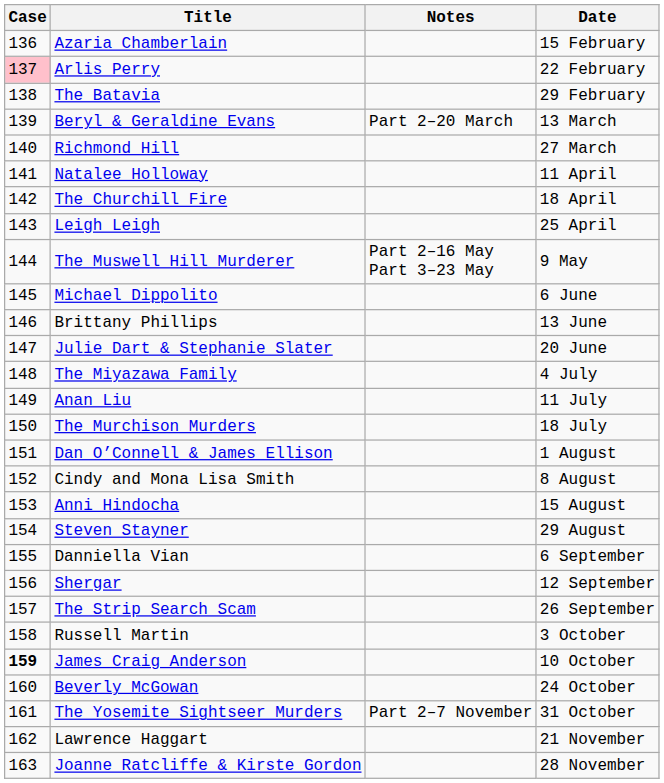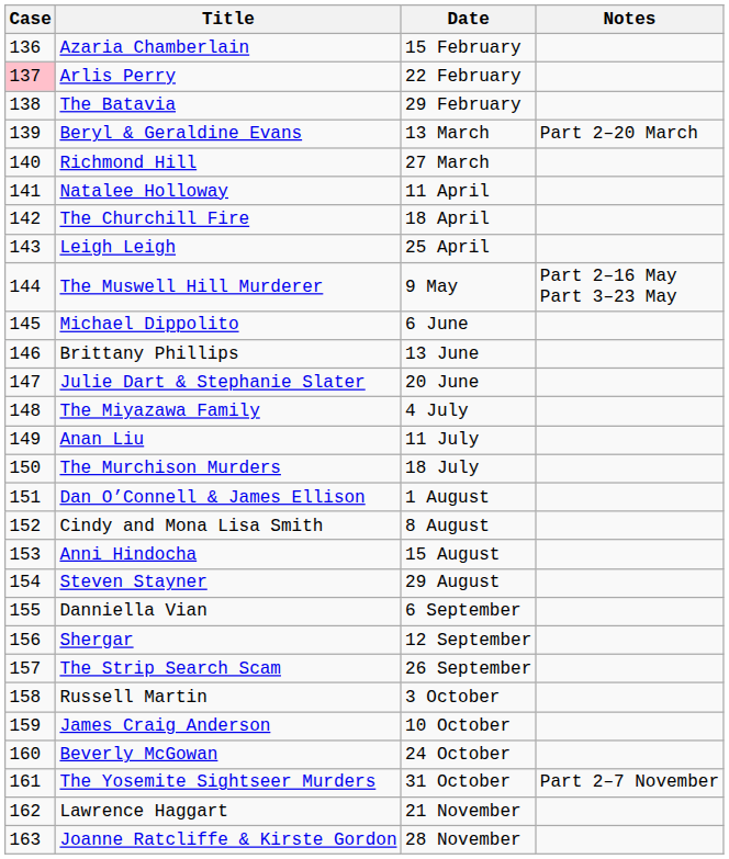 <table class="wikitable sortable">
 <tr>
 <th>Case</th>
 <th>Title</th>
+<th>Date</th>
 <th>Notes</th>
-<th>Date</th>
 </tr>
 <tr>
 <td>136</td>
 <td><a href='#'>Azaria Chamberlain</a></td>
+<td>15 February</td>
 <td></td>
-<td>15 February</td>
 </tr>
 <tr>
 <td style="background: pink;">137</td>
 <td><a href='#'>Arlis Perry</a></td>
+<td>22 February</td>
 <td></td>
-<td>22 February</td>
 </tr>
 <tr>
 <td>138</td>
 <td><a href='#'>The Batavia</a></td>
+<td>29 February</td>
 <td></td>
-<td>29 February</td>
 </tr>
 <tr>
 <td>139</td>
 <td><a href='#'>Beryl & Geraldine Evans</a></td>
+<td>13 March</td>
 <td>Part 2–20 March</td>
-<td>13 March</td>
 </tr>
 <tr>
 <td>140</td>
 <td><a href='#'>Richmond Hill</a></td>
+<td>27 March</td>
 <td></td>
-<td>27 March</td>
 </tr>
 <tr>
 <td>141</td>
 <td><a href='#'>Natalee Holloway</a></td>
+<td>11 April</td>
 <td></td>
-<td>11 April</td>
 </tr>
 <tr>
 <td>142</td>
 <td><a href='#'>The Churchill Fire</a></td>
+<td>18 April</td>
 <td></td>
-<td>18 April</td>
 </tr>
 <tr>
 <td>143</td>
 <td><a href='#'>Leigh Leigh</a></td>
+<td>25 April</td>
 <td></td>
-<td>25 April</td>
 </tr>
 <tr>
 <td>144</td>
 <td><a href='#'>The Muswell Hill Murderer</a></td>
+<td>9 May</td>
 <td>Part 2–16 May<br>Part 3–23 May</td>
-<td>9 May</td>
 </tr>
 <tr>
 <td>145</td>
 <td><a href='#'>Michael Dippolito</a></td>
+<td>6 June</td>
 <td></td>
-<td>6 June</td>
 </tr>
 <tr>
 <td>146</td>
 <td>Brittany Phillips</td>
+<td>13 June</td>
 <td></td>
-<td>13 June</td>
 </tr>
 <tr>
 <td>147</td>
 <td><a href='#'>Julie Dart & Stephanie Slater</a></td>
+<td>20 June</td>
 <td></td>
-<td>20 June</td>
 </tr>
 <tr>
 <td>148</td>
 <td><a href='#'>The Miyazawa Family</a></td>
+<td>4 July</td>
 <td></td>
-<td>4 July</td>
 </tr>
 <tr>
 <td>149</td>
 <td><a href='#'>Anan Liu</a></td>
+<td>11 July</td>
 <td></td>
-<td>11 July</td>
 </tr>
 <tr>
 <td>150</td>
 <td><a href='#'>The Murchison Murders</a></td>
+<td>18 July</td>
 <td></td>
-<td>18 July</td>
 </tr>
 <tr>
 <td>151</td>
 <td><a href='#'>Dan O’Connell & James Ellison</a></td>
+<td>1 August</td>
 <td></td>
-<td>1 August</td>
 </tr>
 <tr>
 <td>152</td>
 <td>Cindy and Mona Lisa Smith</td>
+<td>8 August</td>
 <td></td>
-<td>8 August</td>
 </tr>
 <tr>
 <td>153</td>
 <td><a href='#'>Anni Hindocha</a></td>
+<td>15 August</td>
 <td></td>
-<td>15 August</td>
 </tr>
 <tr>
 <td>154</td>
 <td><a href='#'>Steven Stayner</a></td>
+<td>29 August</td>
 <td></td>
-<td>29 August</td>
 </tr>
 <tr>
 <td>155</td>
 <td>Danniella Vian</td>
+<td>6 September</td>
 <td></td>
-<td>6 September</td>
 </tr>
 <tr>
 <td>156</td>
 <td><a href='#'>Shergar</a></td>
+<td>12 September</td>
 <td></td>
-<td>12 September</td>
 </tr>
 <tr>
 <td>157</td>
 <td><a href='#'>The Strip Search Scam</a></td>
+<td>26 September</td>
 <td></td>
-<td>26 September</td>
 </tr>
 <tr>
 <td>158</td>
 <td>Russell Martin</td>
+<td>3 October</td>
 <td></td>
-<td>3 October</td>
 </tr>
 <tr>
-<td><strong>159</strong></td>
+<td>159</td>
 <td><a href='#'>James Craig Anderson</a></td>
+<td>10 October</td>
 <td></td>
-<td>10 October</td>
 </tr>
 <tr>
 <td>160</td>
 <td><a href='#'>Beverly McGowan</a></td>
+<td>24 October</td>
 <td></td>
-<td>24 October</td>
 </tr>
 <tr>
 <td>161</td>
 <td><a href='#'>The Yosemite Sightseer Murders</a></td>
+<td>31 October</td>
 <td>Part 2–7 November</td>
-<td>31 October</td>
 </tr>
 <tr>
 <td>162</td>
 <td>Lawrence Haggart</td>
+<td>21 November</td>
 <td></td>
-<td>21 November</td>
 </tr>
 <tr>
 <td>163</td>
 <td><a href='#'>Joanne Ratcliffe & Kirste Gordon</a></td>
+<td>28 November</td>
 <td></td>
-<td>28 November</td>
 </tr>
 </table>
